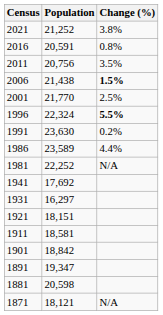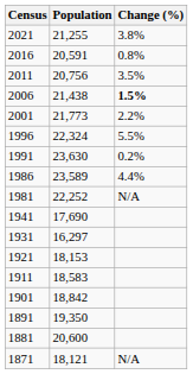 <table class="wikitable">
 <tr>
 <th>Census</th>
 <th>Population</th>
 <th>Change (%)</th>
 </tr>
 <tr>
 <td>2021</td>
-<td>21,252</td>
+<td>21,255</td>
 <td>3.8%</td>
 </tr>
 <tr>
 <td>2016</td>
 <td>20,591</td>
 <td>0.8%</td>
 </tr>
 <tr>
 <td>2011</td>
 <td>20,756</td>
 <td>3.5%</td>
 </tr>
 <tr>
 <td>2006</td>
 <td>21,438</td>
 <td><strong>1.5%</strong></td>
 </tr>
 <tr>
 <td>2001</td>
-<td>21,770</td>
-<td>2.5%</td>
+<td>21,773</td>
+<td>2.2%</td>
 </tr>
 <tr>
 <td>1996</td>
 <td>22,324</td>
-<td><strong>5.5%</strong></td>
+<td>5.5%</td>
 </tr>
 <tr>
 <td>1991</td>
 <td>23,630</td>
 <td>0.2%</td>
 </tr>
 <tr>
 <td>1986</td>
 <td>23,589</td>
 <td>4.4%</td>
 </tr>
 <tr>
 <td>1981</td>
 <td>22,252</td>
 <td>N/A</td>
 </tr>
 <tr>
 <td>1941</td>
-<td>17,692</td>
+<td>17,690</td>
 <td></td>
 </tr>
 <tr>
 <td>1931</td>
 <td>16,297</td>
 <td></td>
 </tr>
 <tr>
 <td>1921</td>
-<td>18,151</td>
+<td>18,153</td>
 <td></td>
 </tr>
 <tr>
 <td>1911</td>
-<td>18,581</td>
+<td>18,583</td>
 <td></td>
 </tr>
 <tr>
 <td>1901</td>
 <td>18,842</td>
 <td></td>
 </tr>
 <tr>
 <td>1891</td>
-<td>19,347</td>
+<td>19,350</td>
 <td></td>
 </tr>
 <tr>
 <td>1881</td>
-<td>20,598</td>
+<td>20,600</td>
 <td></td>
 </tr>
 <tr>
 <td>1871</td>
 <td>18,121</td>
 <td>N/A</td>
 </tr>
 </table>
